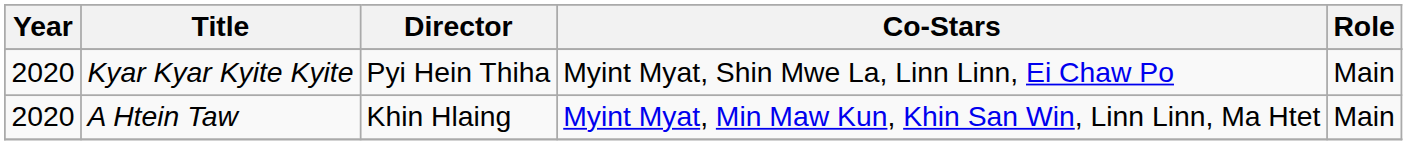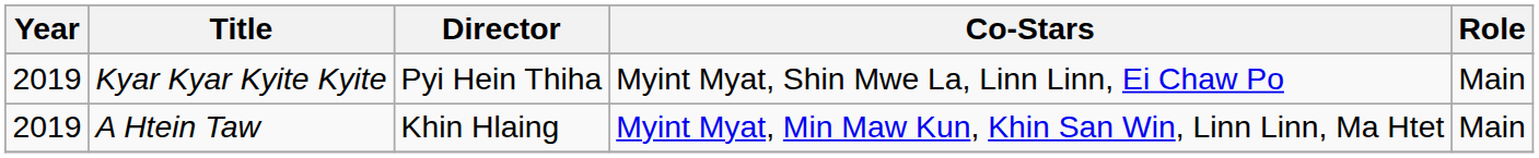 <table class="wikitable sortable mw-collapsible">
 <tr>
 <th>Year</th>
 <th>Title</th>
 <th>Director</th>
 <th>Co-Stars</th>
 <th>Role</th>
 </tr>
 <tr>
 </tr>
 <tr>
-<td>2020</td>
+<td>2019</td>
 <td><em>Kyar Kyar Kyite Kyite</em></td>
 <td>Pyi Hein Thiha</td>
 <td>Myint Myat, Shin Mwe La, Linn Linn,  <a href='#'>Ei Chaw Po</a></td>
 <td>Main</td>
 </tr>
 <tr>
-<td>2020</td>
+<td>2019</td>
 <td><em>A Htein Taw</em></td>
 <td>Khin Hlaing</td>
 <td><a href='#'>Myint Myat</a>, <a href='#'>Min Maw Kun</a>, <a href='#'>Khin San Win</a>, Linn Linn, Ma Htet</td>
 <td>Main</td>
 </tr>
 <tr>
 </tr>
 </table>
